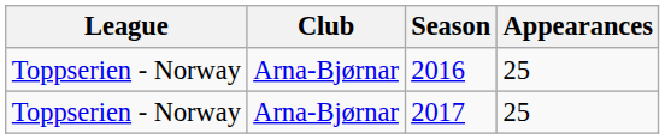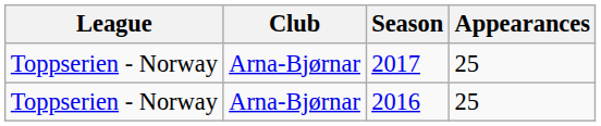 <table class="wikitable">
 <tr>
 <th>League</th>
 <th>Club</th>
 <th>Season</th>
 <th>Appearances</th>
 </tr>
 <tr>
 <td><a href='#'>Toppserien</a> - Norway</td>
 <td><a href='#'>Arna-Bjørnar</a></td>
-<td><a href='#'>2016</a></td>
+<td><a href='#'>2017</a></td>
 <td>25</td>
 </tr>
 <tr>
 <td><a href='#'>Toppserien</a> - Norway</td>
 <td><a href='#'>Arna-Bjørnar</a></td>
-<td><a href='#'>2017</a></td>
+<td><a href='#'>2016</a></td>
 <td>25</td>
 </tr>
 </table>
